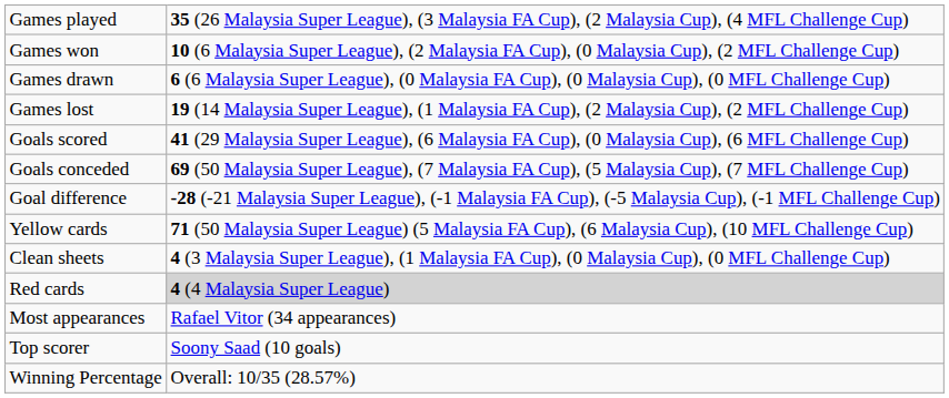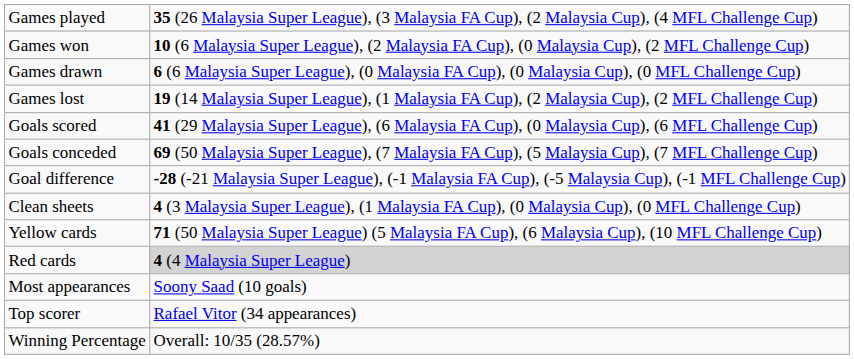 <table class="wikitable">
 <tr>
 <td>Games played</td>
 <td><strong>35</strong> (26 <a href='#'>Malaysia Super League</a>), (3 <a href='#'>Malaysia FA Cup</a>), (2 <a href='#'>Malaysia Cup</a>), (4 <a href='#'>MFL Challenge Cup</a>)</td>
 </tr>
 <tr>
 <td>Games won</td>
 <td><strong>10</strong> (6 <a href='#'>Malaysia Super League</a>), (2 <a href='#'>Malaysia FA Cup</a>), (0 <a href='#'>Malaysia Cup</a>), (2 <a href='#'>MFL Challenge Cup</a>)</td>
 </tr>
 <tr>
 <td>Games drawn</td>
 <td><strong>6</strong> (6 <a href='#'>Malaysia Super League</a>), (0 <a href='#'>Malaysia FA Cup</a>), (0 <a href='#'>Malaysia Cup</a>), (0 <a href='#'>MFL Challenge Cup</a>)</td>
 </tr>
 <tr>
 <td>Games lost</td>
 <td><strong>19</strong> (14 <a href='#'>Malaysia Super League</a>), (1 <a href='#'>Malaysia FA Cup</a>), (2 <a href='#'>Malaysia Cup</a>), (2 <a href='#'>MFL Challenge Cup</a>)</td>
 </tr>
 <tr>
 <td>Goals scored</td>
 <td><strong>41</strong> (29 <a href='#'>Malaysia Super League</a>), (6 <a href='#'>Malaysia FA Cup</a>), (0 <a href='#'>Malaysia Cup</a>), (6 <a href='#'>MFL Challenge Cup</a>)</td>
 </tr>
 <tr>
 <td>Goals conceded</td>
 <td><strong>69</strong> (50 <a href='#'>Malaysia Super League</a>), (7 <a href='#'>Malaysia FA Cup</a>), (5 <a href='#'>Malaysia Cup</a>), (7 <a href='#'>MFL Challenge Cup</a>)</td>
 </tr>
 <tr>
 <td>Goal difference</td>
 <td><strong>-28</strong> (-21 <a href='#'>Malaysia Super League</a>), (-1 <a href='#'>Malaysia FA Cup</a>), (-5 <a href='#'>Malaysia Cup</a>), (-1 <a href='#'>MFL Challenge Cup</a>)</td>
 </tr>
 <tr>
+<td>Clean sheets</td>
+<td><strong>4</strong> (3 <a href='#'>Malaysia Super League</a>), (1 <a href='#'>Malaysia FA Cup</a>), (0 <a href='#'>Malaysia Cup</a>), (0 <a href='#'>MFL Challenge Cup</a>)</td>
+</tr>
+<tr>
 <td>Yellow cards</td>
 <td><strong>71</strong> (50 <a href='#'>Malaysia Super League</a>) (5 <a href='#'>Malaysia FA Cup</a>), (6 <a href='#'>Malaysia Cup</a>), (10 <a href='#'>MFL Challenge Cup</a>)</td>
-</tr>
-<tr>
-<td>Clean sheets</td>
-<td><strong>4</strong> (3 <a href='#'>Malaysia Super League</a>), (1 <a href='#'>Malaysia FA Cup</a>), (0 <a href='#'>Malaysia Cup</a>), (0 <a href='#'>MFL Challenge Cup</a>)</td>
 </tr>
 <tr>
 <td>Red cards</td>
 <td style="background: lightgrey;"><strong>4</strong> (4 <a href='#'>Malaysia Super League</a>)</td>
 </tr>
 <tr>
 <td>Most appearances</td>
-<td><a href='#'>Rafael Vitor</a> (34 appearances)</td>
+<td><a href='#'>Soony Saad</a> (10 goals)</td>
 </tr>
 <tr>
 <td>Top scorer</td>
-<td><a href='#'>Soony Saad</a> (10 goals)</td>
+<td><a href='#'>Rafael Vitor</a> (34 appearances)</td>
 </tr>
 <tr>
 <td>Winning Percentage</td>
 <td>Overall: 10/35 (28.57%)</td>
 </tr>
 </table>
